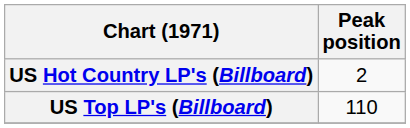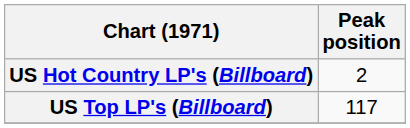 <table class="wikitable plainrowheaders" style="text-align:center">
 <tr>
 <th scope="col">Chart (1971)</th>
 <th scope="col">Peak<br>position</th>
 </tr>
 <tr>
 <th scope = "row">US <a href='#'>Hot Country LP's</a> (<em><a href='#'>Billboard</a></em>)</th>
 <td>2</td>
 </tr>
 <tr>
 <th scope = "row">US <a href='#'>Top LP's</a> (<em><a href='#'>Billboard</a></em>)</th>
-<td>110</td>
+<td>117</td>
 </tr>
 <tr>
 </tr>
 </table>
